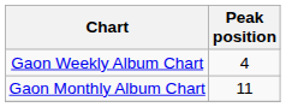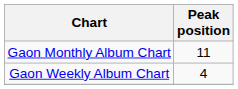 <table class="wikitable" style="text-align:center;">
 <tr>
 <th>Chart</th>
 <th>Peak <br> position</th>
 </tr>
 <tr>
+<td><a href='#'>Gaon Monthly Album Chart</a></td>
+<td align=center>11</td>
+</tr>
+<tr>
 <td><a href='#'>Gaon Weekly Album Chart</a></td>
 <td align=center>4</td>
 </tr>
 <tr>
-<td><a href='#'>Gaon Monthly Album Chart</a></td>
-<td align=center>11</td>
-</tr>
-<tr>
 </tr>
 </table>
